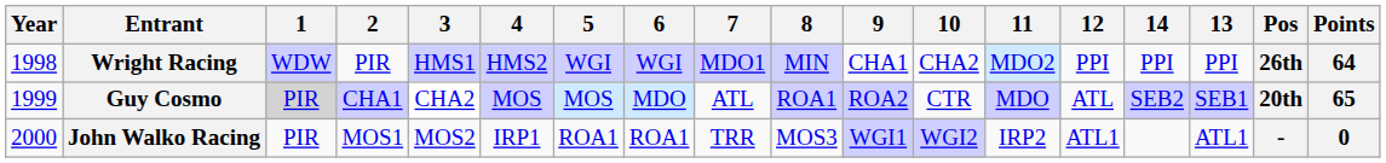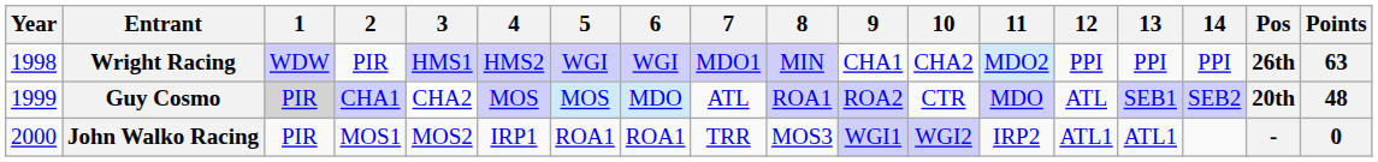 <table class="wikitable" style="text-align:center; font-size:90%">
 <tr>
 <th>Year</th>
 <th>Entrant</th>
 <th>1</th>
 <th>2</th>
 <th>3</th>
 <th>4</th>
 <th>5</th>
 <th>6</th>
 <th>7</th>
 <th>8</th>
 <th>9</th>
 <th>10</th>
 <th>11</th>
 <th>12</th>
+<th>13</th>
 <th>14</th>
-<th>13</th>
 <th>Pos</th>
 <th>Points</th>
 </tr>
 <tr>
 <td><a href='#'>1998</a></td>
 <th>Wright Racing</th>
 <td style="background-color:#CFCFFF"><a href='#'>WDW</a><br></td>
 <td><a href='#'>PIR</a></td>
 <td style="background-color:#CFCFFF"><a href='#'>HMS1</a><br></td>
 <td style="background-color:#CFCFFF"><a href='#'>HMS2</a><br></td>
 <td style="background-color:#CFCFFF"><a href='#'>WGI</a><br></td>
 <td style="background-color:#CFCFFF"><a href='#'>WGI</a><br></td>
 <td style="background-color:#CFCFFF"><a href='#'>MDO1</a><br></td>
 <td style="background-color:#CFCFFF"><a href='#'>MIN</a><br></td>
 <td><a href='#'>CHA1</a></td>
 <td><a href='#'>CHA2</a></td>
 <td style="background-color:#CFEAFF"><a href='#'>MDO2</a><br></td>
 <td><a href='#'>PPI</a></td>
 <td><a href='#'>PPI</a></td>
 <td><a href='#'>PPI</a></td>
 <th>26th</th>
-<th>64</th>
+<th>63</th>
 </tr>
 <tr>
 <td><a href='#'>1999</a></td>
 <th>Guy Cosmo</th>
 <td style="background: lightgrey;"><a href='#'>PIR</a></td>
 <td style="background-color:#CFCFFF"><a href='#'>CHA1</a><br></td>
 <td style="background-color:#FFFFFF"><a href='#'>CHA2</a><br></td>
 <td style="background-color:#CFCFFF"><a href='#'>MOS</a><br></td>
 <td style="background-color:#CFEAFF"><a href='#'>MOS</a><br></td>
 <td style="background-color:#CFEAFF"><a href='#'>MDO</a><br></td>
 <td><a href='#'>ATL</a></td>
 <td style="background-color:#CFCFFF"><a href='#'>ROA1</a><br></td>
 <td style="background-color:#CFCFFF"><a href='#'>ROA2</a><br></td>
 <td><a href='#'>CTR</a></td>
 <td style="background-color:#CFCFFF"><a href='#'>MDO</a><br></td>
 <td><a href='#'>ATL</a></td>
+<td style="background-color:#CFCFFF"><a href='#'>SEB1</a><br></td>
 <td style="background-color:#CFCFFF"><a href='#'>SEB2</a><br></td>
-<td style="background-color:#CFCFFF"><a href='#'>SEB1</a><br></td>
 <th>20th</th>
-<th>65</th>
+<th>48</th>
 </tr>
 <tr>
 <td><a href='#'>2000</a></td>
 <th>John Walko Racing</th>
 <td><a href='#'>PIR</a></td>
 <td><a href='#'>MOS1</a></td>
 <td><a href='#'>MOS2</a></td>
 <td><a href='#'>IRP1</a></td>
 <td><a href='#'>ROA1</a></td>
 <td><a href='#'>ROA1</a></td>
 <td><a href='#'>TRR</a></td>
 <td><a href='#'>MOS3</a></td>
 <td style="background-color:#CFCFFF"><a href='#'>WGI1</a><br></td>
 <td style="background-color:#CFCFFF"><a href='#'>WGI2</a><br></td>
 <td><a href='#'>IRP2</a></td>
 <td><a href='#'>ATL1</a></td>
+<td><a href='#'>ATL1</a></td>
 <td></td>
-<td><a href='#'>ATL1</a></td>
 <th>-</th>
 <th>0</th>
 </tr>
 </table>
